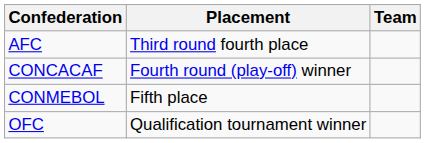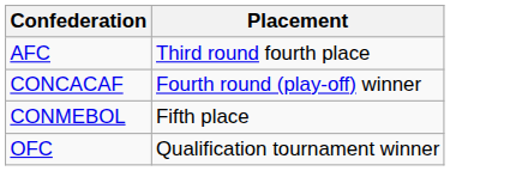 <table class=wikitable>
 <tr>
 <th>Confederation</th>
 <th>Placement</th>
-<th>Team</th>
 </tr>
 <tr>
 <td><a href='#'>AFC</a></td>
 <td><a href='#'>Third round</a> fourth place</td>
-<td></td>
 </tr>
 <tr>
 <td><a href='#'>CONCACAF</a></td>
 <td><a href='#'>Fourth round (play-off)</a> winner</td>
-<td></td>
 </tr>
 <tr>
 <td><a href='#'>CONMEBOL</a></td>
 <td>Fifth place</td>
-<td></td>
 </tr>
 <tr>
 <td><a href='#'>OFC</a></td>
 <td>Qualification tournament winner</td>
-<td></td>
 </tr>
 </table>
